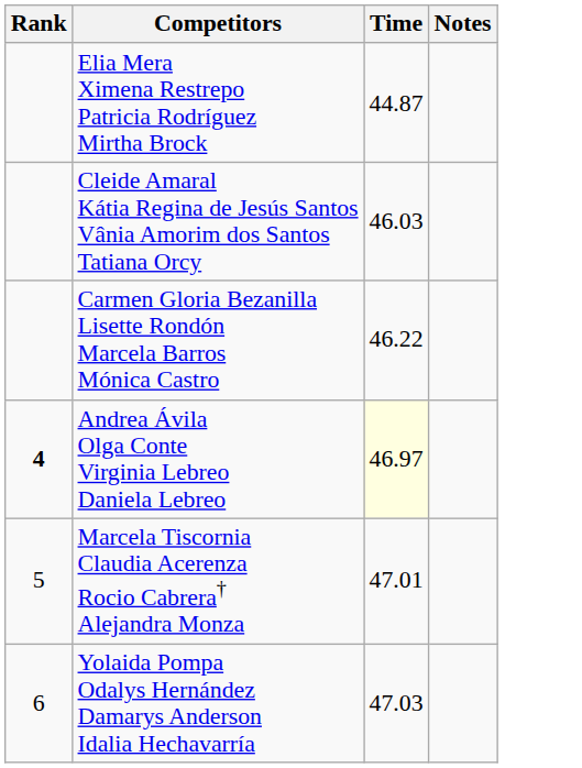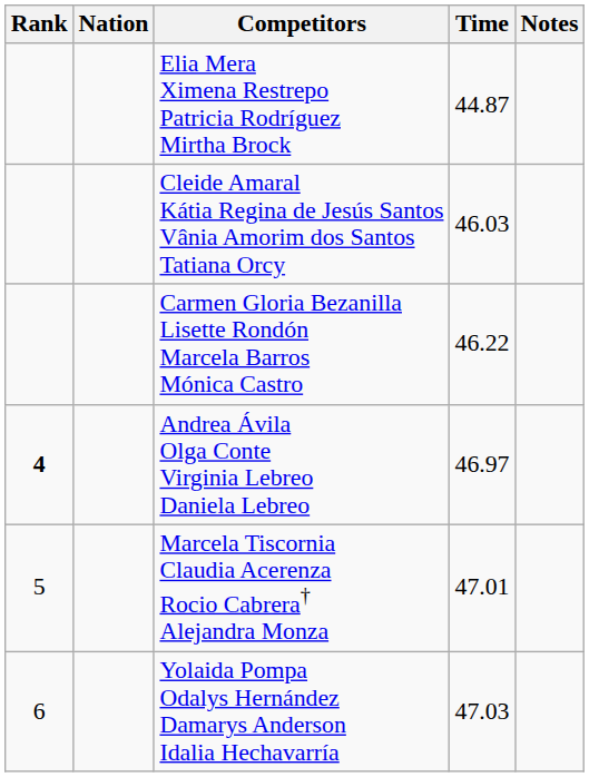 <table class="wikitable sortable" style="text-align:center">
 <tr>
 <th>Rank</th>
+<th>Nation</th>
 <th>Competitors</th>
 <th>Time</th>
 <th>Notes</th>
 </tr>
 <tr>
 <td align=center></td>
+<td align=left></td>
 <td align=left><a href='#'>Elia Mera</a><br><a href='#'>Ximena Restrepo</a><br><a href='#'>Patricia Rodríguez</a><br><a href='#'>Mirtha Brock</a></td>
 <td>44.87</td>
 <td></td>
 </tr>
 <tr>
 <td align=center></td>
+<td align=left></td>
 <td align=left><a href='#'>Cleide Amaral</a><br><a href='#'>Kátia Regina de Jesús Santos</a><br><a href='#'>Vânia Amorim dos Santos</a><br><a href='#'>Tatiana Orcy</a></td>
 <td>46.03</td>
 <td></td>
 </tr>
 <tr>
 <td align=center></td>
+<td align=left></td>
 <td align=left><a href='#'>Carmen Gloria Bezanilla</a><br><a href='#'>Lisette Rondón</a><br><a href='#'>Marcela Barros</a><br><a href='#'>Mónica Castro</a></td>
 <td>46.22</td>
 <td></td>
 </tr>
 <tr>
 <td align=center><strong>4</strong></td>
+<td align=left></td>
 <td align=left><a href='#'>Andrea Ávila</a><br><a href='#'>Olga Conte</a><br><a href='#'>Virginia Lebreo</a><br><a href='#'>Daniela Lebreo</a></td>
-<td style="background: lightyellow;">46.97</td>
+<td>46.97</td>
 <td></td>
 </tr>
 <tr>
 <td align=center>5</td>
+<td align=left></td>
 <td align=left><a href='#'>Marcela Tiscornia</a><br><a href='#'>Claudia Acerenza</a><br><a href='#'>Rocio Cabrera</a><sup>†</sup><br><a href='#'>Alejandra Monza</a></td>
 <td>47.01</td>
 <td></td>
 </tr>
 <tr>
 <td align=center>6</td>
+<td align=left></td>
 <td align=left><a href='#'>Yolaida Pompa</a><br><a href='#'>Odalys Hernández</a><br><a href='#'>Damarys Anderson</a><br><a href='#'>Idalia Hechavarría</a></td>
 <td>47.03</td>
 <td></td>
 </tr>
 </table>
